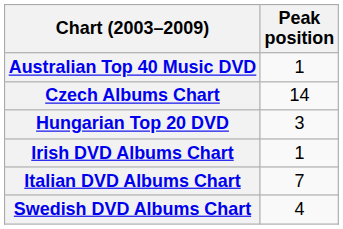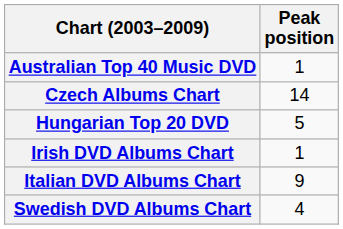 <table class="wikitable sortable plainrowheaders" style="text-align:center">
 <tr>
 <th>Chart (2003–2009)</th>
 <th>Peak<br>position</th>
 </tr>
 <tr>
 <th scope="row"><a href='#'>Australian Top 40 Music DVD</a></th>
 <td>1</td>
 </tr>
 <tr>
 <th scope="row"><a href='#'>Czech Albums Chart</a></th>
 <td>14</td>
 </tr>
 <tr>
 <th scope="row"><a href='#'>Hungarian Top 20 DVD</a></th>
-<td>3</td>
+<td>5</td>
 </tr>
 <tr>
 <th scope="row"><a href='#'>Irish DVD Albums Chart</a></th>
 <td>1</td>
 </tr>
 <tr>
 <th scope="row"><a href='#'>Italian DVD Albums Chart</a></th>
-<td>7</td>
+<td>9</td>
 </tr>
 <tr>
 <th scope="row"><a href='#'>Swedish DVD Albums Chart</a></th>
 <td>4</td>
 </tr>
 </table>
